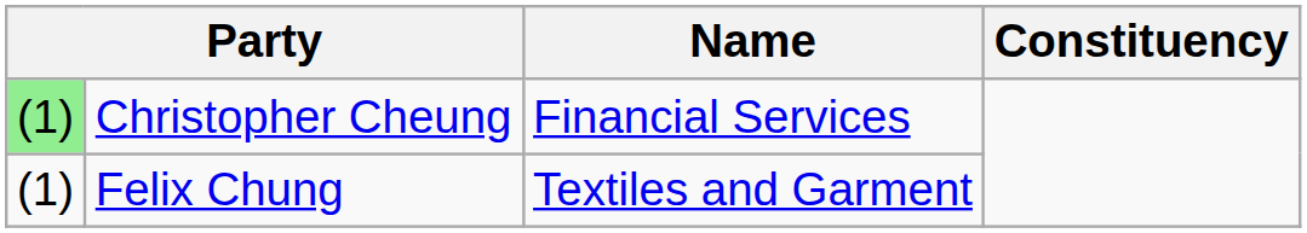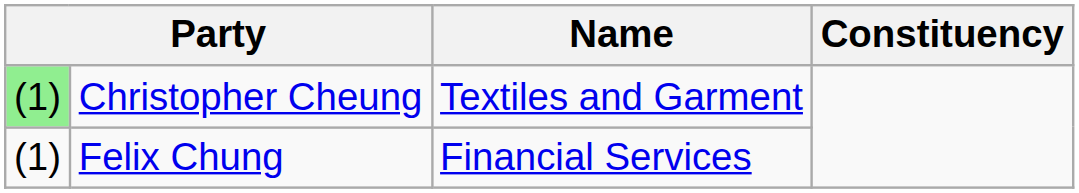 <table class="wikitable">
 <tr>
 <th colspan=2>Party</th>
 <th>Name</th>
 <th>Constituency</th>
 </tr>
 <tr>
 <td style="background: lightgreen;"> (1)</td>
 <td><a href='#'>Christopher Cheung</a></td>
-<td><a href='#'>Financial Services</a></td>
+<td><a href='#'>Textiles and Garment</a></td>
 </tr>
 <tr>
 <td> (1)</td>
 <td><a href='#'>Felix Chung</a></td>
-<td><a href='#'>Textiles and Garment</a></td>
+<td><a href='#'>Financial Services</a></td>
 </tr>
 </table>
